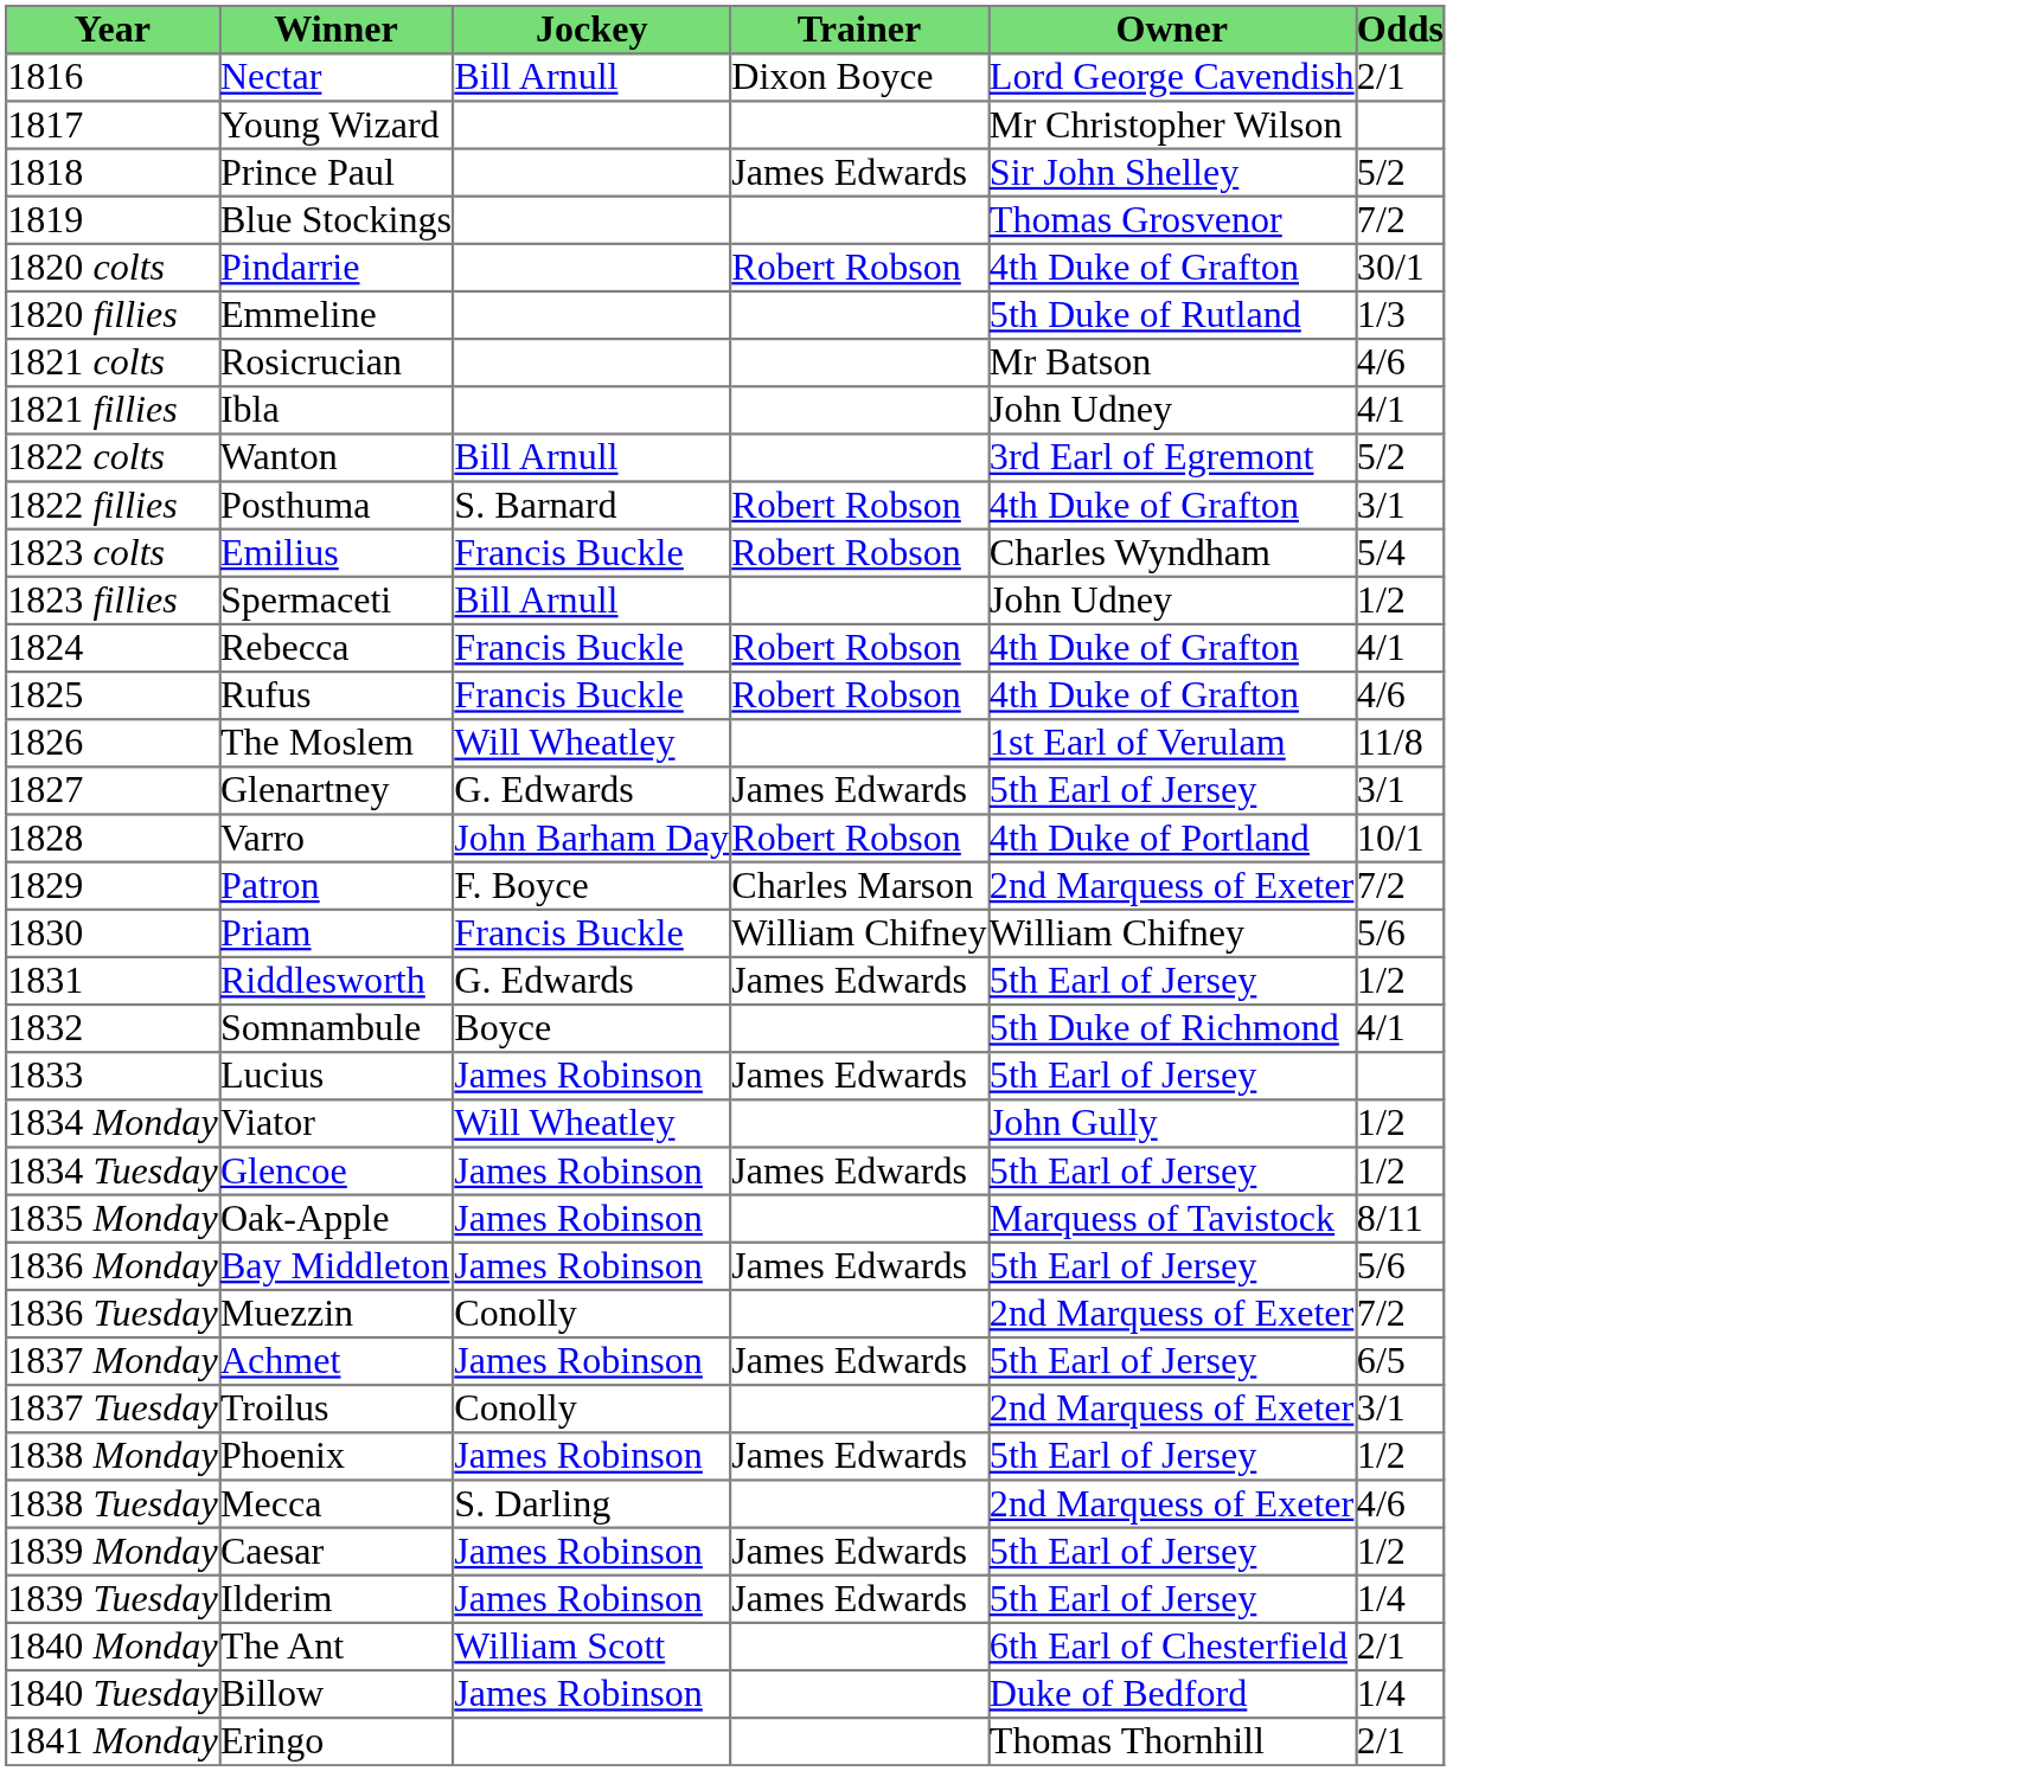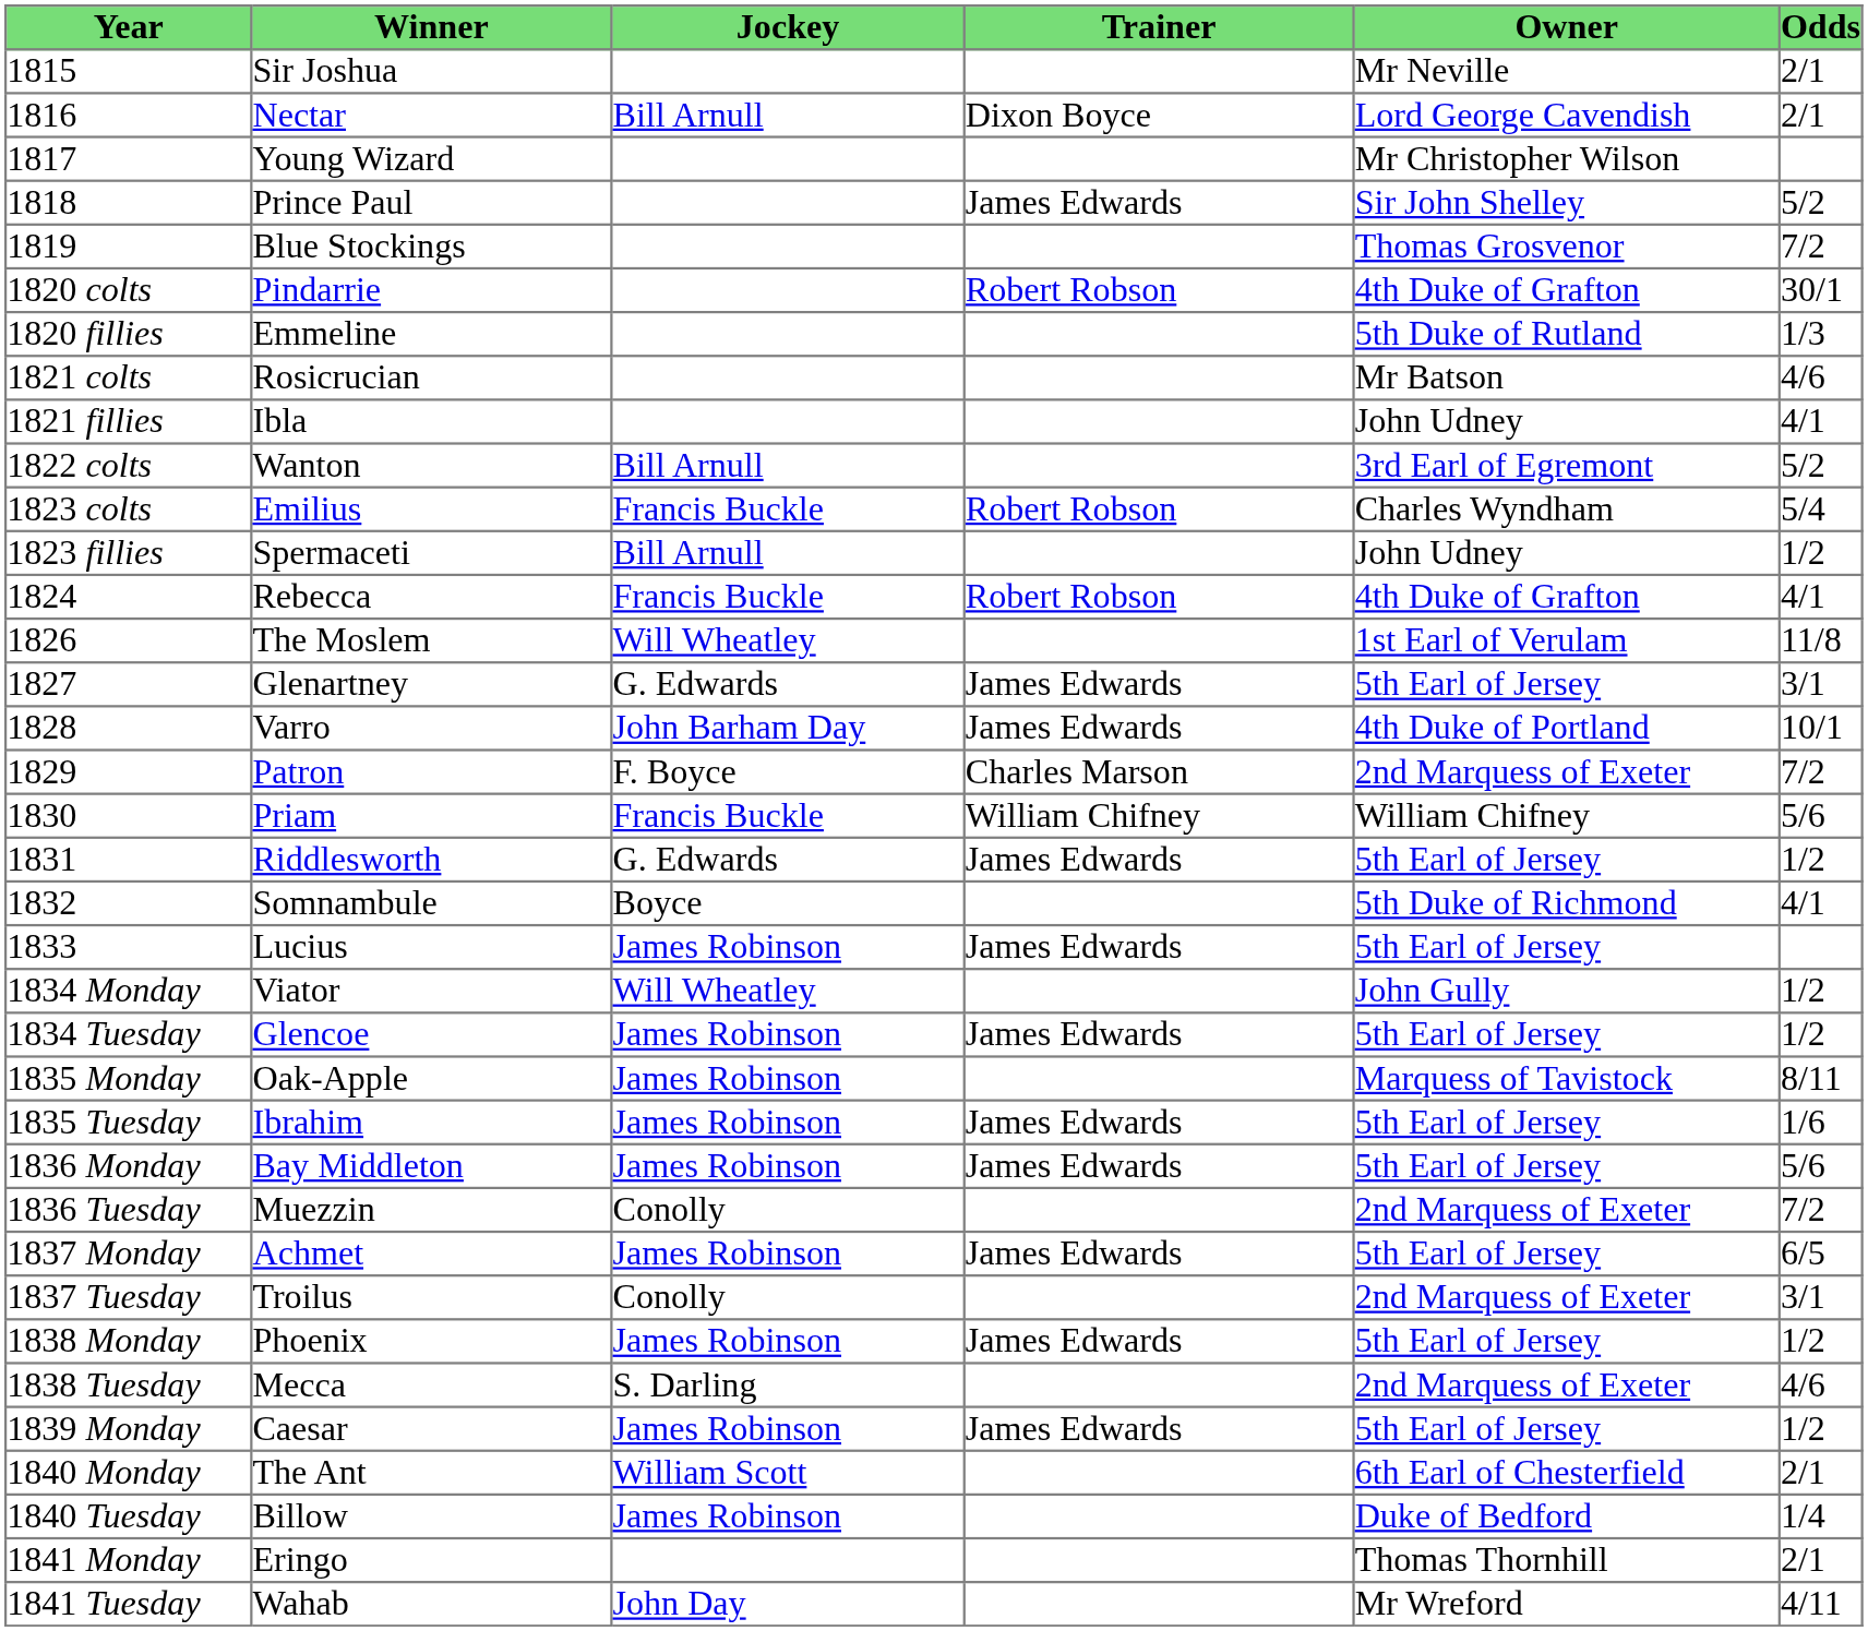 <table class = "sortable" | border="1" cellpadding="0" style="border-collapse: collapse; font-size:90%">
 <tr style="background:#7d7; text-align:center;">
 <th>Year</th>
 <th>Winner</th>
 <th>Jockey</th>
 <th>Trainer</th>
 <th>Owner</th>
 <th>Odds</th>
+</tr>
+<tr>
+<td style="width:100px;">1815</td>
+<td style="width:147px;">Sir Joshua</td>
+<td style="width:144px;"></td>
+<td style="width:159px;"></td>
+<td style="width:174px;">Mr Neville</td>
+<td>2/1</td>
 </tr>
 <tr>
 <td>1816</td>
 <td><a href='#'>Nectar</a></td>
 <td><a href='#'>Bill Arnull</a></td>
 <td>Dixon Boyce</td>
 <td><a href='#'>Lord George Cavendish</a></td>
 <td>2/1</td>
 </tr>
 <tr>
 <td>1817</td>
 <td>Young Wizard</td>
 <td></td>
 <td></td>
 <td>Mr Christopher Wilson</td>
 <td></td>
 </tr>
 <tr>
 <td>1818</td>
 <td>Prince Paul</td>
 <td></td>
 <td>James Edwards</td>
 <td><a href='#'>Sir John Shelley</a></td>
 <td>5/2</td>
 </tr>
 <tr>
 <td>1819</td>
 <td>Blue Stockings</td>
 <td></td>
 <td></td>
 <td><a href='#'>Thomas Grosvenor</a></td>
 <td>7/2</td>
 </tr>
 <tr>
 <td>1820 <em>colts</em></td>
 <td><a href='#'>Pindarrie</a></td>
 <td></td>
 <td><a href='#'>Robert Robson</a></td>
 <td><a href='#'>4th Duke of Grafton</a></td>
 <td>30/1</td>
 </tr>
 <tr>
 <td>1820 <em>fillies</em></td>
 <td>Emmeline</td>
 <td></td>
 <td></td>
 <td><a href='#'>5th Duke of Rutland</a></td>
 <td>1/3</td>
 </tr>
 <tr>
 <td>1821 <em>colts</em></td>
 <td>Rosicrucian</td>
 <td></td>
 <td></td>
 <td>Mr Batson</td>
 <td>4/6</td>
 </tr>
 <tr>
 <td>1821 <em>fillies</em></td>
 <td>Ibla</td>
 <td></td>
 <td></td>
 <td>John Udney</td>
 <td>4/1</td>
 </tr>
 <tr>
 <td>1822 <em>colts</em></td>
 <td>Wanton</td>
 <td><a href='#'>Bill Arnull</a></td>
 <td></td>
 <td><a href='#'>3rd Earl of Egremont</a></td>
 <td>5/2</td>
 </tr>
 <tr>
-<td>1822 <em>fillies</em></td>
-<td>Posthuma</td>
-<td>S. Barnard</td>
-<td><a href='#'>Robert Robson</a></td>
-<td><a href='#'>4th Duke of Grafton</a></td>
-<td>3/1</td>
-</tr>
-<tr>
 <td>1823 <em>colts</em></td>
 <td><a href='#'>Emilius</a></td>
 <td><a href='#'>Francis Buckle</a></td>
 <td><a href='#'>Robert Robson</a></td>
 <td>Charles Wyndham</td>
 <td>5/4</td>
 </tr>
 <tr>
 <td>1823 <em>fillies</em></td>
 <td>Spermaceti</td>
 <td><a href='#'>Bill Arnull</a></td>
 <td></td>
 <td>John Udney</td>
 <td>1/2</td>
 </tr>
 <tr>
 <td>1824</td>
 <td>Rebecca</td>
 <td><a href='#'>Francis Buckle</a></td>
 <td><a href='#'>Robert Robson</a></td>
 <td><a href='#'>4th Duke of Grafton</a></td>
 <td>4/1</td>
 </tr>
 <tr>
-<td>1825</td>
-<td>Rufus</td>
-<td><a href='#'>Francis Buckle</a></td>
-<td><a href='#'>Robert Robson</a></td>
-<td><a href='#'>4th Duke of Grafton</a></td>
-<td>4/6</td>
-</tr>
-<tr>
 <td>1826</td>
 <td>The Moslem</td>
 <td><a href='#'>Will Wheatley</a></td>
 <td></td>
 <td><a href='#'>1st Earl of Verulam</a></td>
 <td>11/8</td>
 </tr>
 <tr>
 <td>1827</td>
 <td>Glenartney</td>
 <td>G. Edwards</td>
 <td>James Edwards</td>
 <td><a href='#'>5th Earl of Jersey</a></td>
 <td>3/1</td>
 </tr>
 <tr>
 <td>1828</td>
 <td>Varro</td>
 <td><a href='#'>John Barham Day</a></td>
-<td><a href='#'>Robert Robson</a></td>
+<td>James Edwards</td>
 <td><a href='#'>4th Duke of Portland</a></td>
 <td>10/1</td>
 </tr>
 <tr>
 <td>1829</td>
 <td><a href='#'>Patron</a></td>
 <td>F. Boyce</td>
 <td>Charles Marson</td>
 <td><a href='#'>2nd Marquess of Exeter</a></td>
 <td>7/2</td>
 </tr>
 <tr>
 <td>1830</td>
 <td><a href='#'>Priam</a></td>
 <td><a href='#'>Francis Buckle</a></td>
 <td>William Chifney</td>
 <td>William Chifney</td>
 <td>5/6</td>
 </tr>
 <tr>
 <td>1831</td>
 <td><a href='#'>Riddlesworth</a></td>
 <td>G. Edwards</td>
 <td>James Edwards</td>
 <td><a href='#'>5th Earl of Jersey</a></td>
 <td>1/2</td>
 </tr>
 <tr>
 <td>1832</td>
 <td>Somnambule</td>
 <td>Boyce</td>
 <td></td>
 <td><a href='#'>5th Duke of Richmond</a></td>
 <td>4/1</td>
 </tr>
 <tr>
 <td>1833</td>
 <td>Lucius</td>
 <td><a href='#'>James Robinson</a></td>
 <td>James Edwards</td>
 <td><a href='#'>5th Earl of Jersey</a></td>
 <td></td>
 </tr>
 <tr>
 <td>1834 <em>Monday</em></td>
 <td>Viator</td>
 <td><a href='#'>Will Wheatley</a></td>
 <td></td>
 <td><a href='#'>John Gully</a></td>
 <td>1/2</td>
 </tr>
 <tr>
 <td>1834 <em>Tuesday</em></td>
 <td><a href='#'>Glencoe</a></td>
 <td><a href='#'>James Robinson</a></td>
 <td>James Edwards</td>
 <td><a href='#'>5th Earl of Jersey</a></td>
 <td>1/2</td>
 </tr>
 <tr>
 <td>1835 <em>Monday</em></td>
 <td>Oak-Apple</td>
 <td><a href='#'>James Robinson</a></td>
 <td></td>
 <td><a href='#'>Marquess of Tavistock</a></td>
 <td>8/11</td>
 </tr>
 <tr>
+<td>1835 <em>Tuesday</em></td>
+<td><a href='#'>Ibrahim</a></td>
+<td><a href='#'>James Robinson</a></td>
+<td>James Edwards</td>
+<td><a href='#'>5th Earl of Jersey</a></td>
+<td>1/6</td>
+</tr>
+<tr>
 <td>1836 <em>Monday</em></td>
 <td><a href='#'>Bay Middleton</a></td>
 <td><a href='#'>James Robinson</a></td>
 <td>James Edwards</td>
 <td><a href='#'>5th Earl of Jersey</a></td>
 <td>5/6</td>
 </tr>
 <tr>
 <td>1836 <em>Tuesday</em></td>
 <td>Muezzin</td>
 <td>Conolly</td>
 <td></td>
 <td><a href='#'>2nd Marquess of Exeter</a></td>
 <td>7/2</td>
 </tr>
 <tr>
 <td>1837 <em>Monday</em></td>
 <td><a href='#'>Achmet</a></td>
 <td><a href='#'>James Robinson</a></td>
 <td>James Edwards</td>
 <td><a href='#'>5th Earl of Jersey</a></td>
 <td>6/5</td>
 </tr>
 <tr>
 <td>1837 <em>Tuesday</em></td>
 <td>Troilus</td>
 <td>Conolly</td>
 <td></td>
 <td><a href='#'>2nd Marquess of Exeter</a></td>
 <td>3/1</td>
 </tr>
 <tr>
 <td>1838 <em>Monday</em></td>
 <td>Phoenix</td>
 <td><a href='#'>James Robinson</a></td>
 <td>James Edwards</td>
 <td><a href='#'>5th Earl of Jersey</a></td>
 <td>1/2</td>
 </tr>
 <tr>
 <td>1838 <em>Tuesday</em></td>
 <td>Mecca</td>
 <td>S. Darling</td>
 <td></td>
 <td><a href='#'>2nd Marquess of Exeter</a></td>
 <td>4/6</td>
 </tr>
 <tr>
 <td>1839 <em>Monday</em></td>
 <td>Caesar</td>
 <td><a href='#'>James Robinson</a></td>
 <td>James Edwards</td>
 <td><a href='#'>5th Earl of Jersey</a></td>
 <td>1/2</td>
 </tr>
 <tr>
-<td>1839 <em>Tuesday</em></td>
-<td>Ilderim</td>
-<td><a href='#'>James Robinson</a></td>
-<td>James Edwards</td>
-<td><a href='#'>5th Earl of Jersey</a></td>
-<td>1/4</td>
-</tr>
-<tr>
 <td>1840 <em>Monday</em></td>
 <td>The Ant</td>
 <td><a href='#'>William Scott</a></td>
 <td></td>
 <td><a href='#'>6th Earl of Chesterfield</a></td>
 <td>2/1</td>
 </tr>
 <tr>
 <td>1840 <em>Tuesday</em></td>
 <td>Billow</td>
 <td><a href='#'>James Robinson</a></td>
 <td></td>
 <td><a href='#'>Duke of Bedford</a></td>
 <td>1/4</td>
 </tr>
 <tr>
 <td>1841 <em>Monday</em></td>
 <td>Eringo</td>
 <td></td>
 <td></td>
 <td>Thomas Thornhill</td>
 <td>2/1</td>
 </tr>
+<tr>
+<td>1841 <em>Tuesday</em></td>
+<td>Wahab</td>
+<td><a href='#'>John Day</a></td>
+<td></td>
+<td>Mr Wreford</td>
+<td>4/11</td>
+</tr>
 </table>
